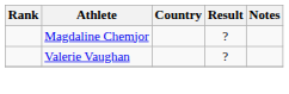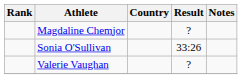 <table class="wikitable sortable" style=text-align:center>
 <tr>
 <th>Rank</th>
 <th>Athlete</th>
 <th>Country</th>
 <th>Result</th>
 <th>Notes</th>
 </tr>
 <tr>
 <td></td>
 <td align=left><a href='#'>Magdaline Chemjor</a></td>
 <td align=left></td>
 <td>?</td>
 <td></td>
 </tr>
 <tr>
 <td></td>
+<td align=left><a href='#'>Sonia O'Sullivan</a></td>
+<td align=left></td>
+<td>33:26</td>
+<td></td>
+</tr>
+<tr>
+<td></td>
 <td align=left><a href='#'>Valerie Vaughan</a></td>
 <td align=left></td>
 <td>?</td>
 <td></td>
 </tr>
 <tr>
 </tr>
 </table>
